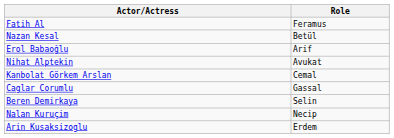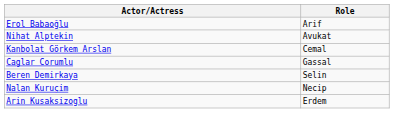 <table class="wikitable sortable" width="50%">
 <tr>
 <th>Actor/Actress</th>
 <th>Role</th>
-</tr>
-<tr>
-<td><a href='#'>Fatih Al</a></td>
-<td>Feramus</td>
-</tr>
-<tr>
-<td><a href='#'>Nazan Kesal</a></td>
-<td>Betül</td>
 </tr>
 <tr>
 <td><a href='#'>Erol Babaoğlu</a></td>
 <td>Arif</td>
 </tr>
 <tr>
 <td><a href='#'>Nihat Alptekin</a></td>
 <td>Avukat</td>
 </tr>
 <tr>
 <td><a href='#'>Kanbolat Görkem Arslan</a></td>
 <td>Cemal</td>
 </tr>
 <tr>
 <td><a href='#'>Caglar Corumlu</a></td>
 <td>Gassal</td>
 </tr>
 <tr>
 <td><a href='#'>Beren Demirkaya</a></td>
 <td>Selin</td>
 </tr>
 <tr>
 <td><a href='#'>Nalan Kuruçim</a></td>
 <td>Necip</td>
 </tr>
 <tr>
 <td><a href='#'>Arin Kusaksizoglu</a></td>
 <td>Erdem</td>
 </tr>
 </table>
